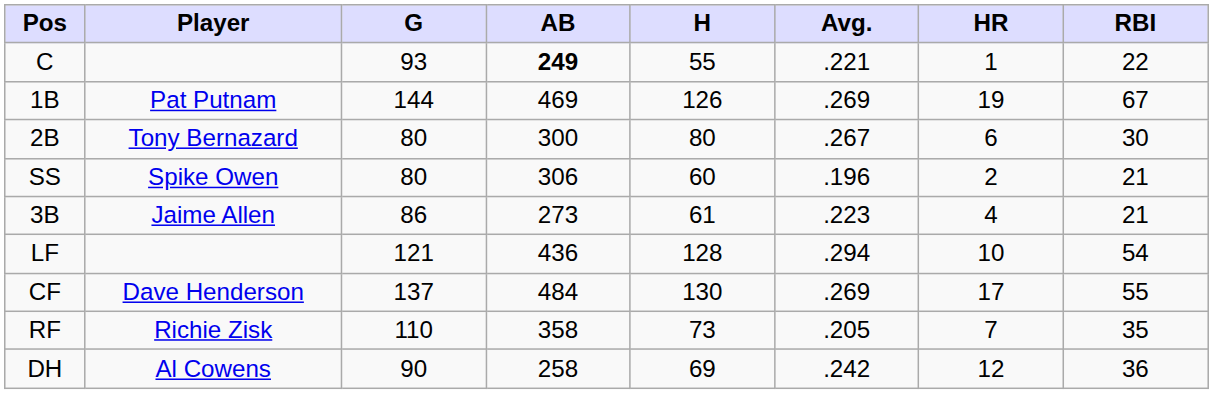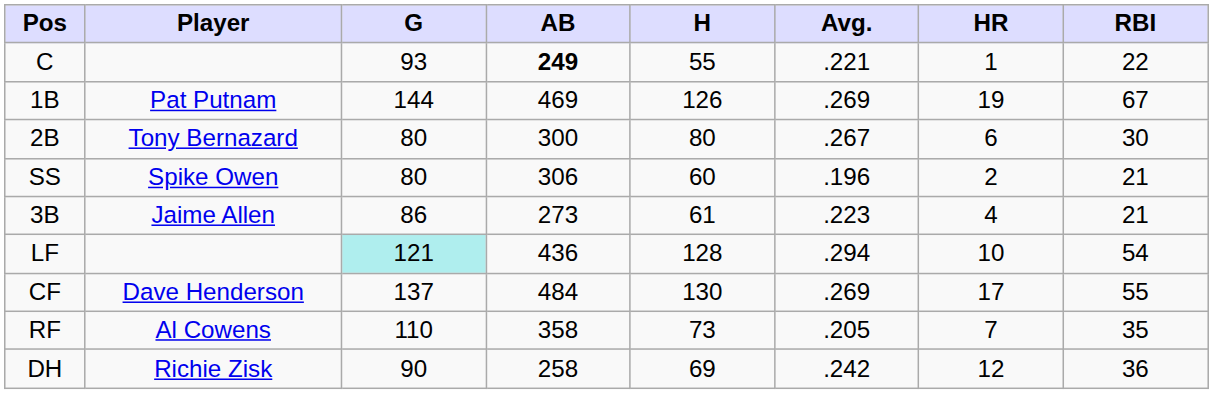 <table class="wikitable sortable">
 <tr>
 <th style="background:#ddf; width:5%;">Pos</th>
 <th style="background:#ddf; width:16%;">Player</th>
 <th style="background:#ddf; width:9%;">G</th>
 <th style="background:#ddf; width:9%;">AB</th>
 <th style="background:#ddf; width:9%;">H</th>
 <th style="background:#ddf; width:9%;">Avg.</th>
 <th style="background:#ddf; width:9%;">HR</th>
 <th style="background:#ddf; width:9%;">RBI</th>
 </tr>
 <tr style="text-align:center;">
 <td>C</td>
 <td></td>
 <td>93</td>
 <td><strong>249</strong></td>
 <td>55</td>
 <td>.221</td>
 <td>1</td>
 <td>22</td>
 </tr>
 <tr style="text-align:center;">
 <td>1B</td>
 <td><a href='#'>Pat Putnam</a></td>
 <td>144</td>
 <td>469</td>
 <td>126</td>
 <td>.269</td>
 <td>19</td>
 <td>67</td>
 </tr>
 <tr align=center>
 <td>2B</td>
 <td><a href='#'>Tony Bernazard</a></td>
 <td>80</td>
 <td>300</td>
 <td>80</td>
 <td>.267</td>
 <td>6</td>
 <td>30</td>
 </tr>
 <tr align=center>
 <td>SS</td>
 <td><a href='#'>Spike Owen</a></td>
 <td>80</td>
 <td>306</td>
 <td>60</td>
 <td>.196</td>
 <td>2</td>
 <td>21</td>
 </tr>
 <tr align=center>
 <td>3B</td>
 <td><a href='#'>Jaime Allen</a></td>
 <td>86</td>
 <td>273</td>
 <td>61</td>
 <td>.223</td>
 <td>4</td>
 <td>21</td>
 </tr>
 <tr align=center>
 <td>LF</td>
 <td></td>
-<td>121</td>
+<td style="background: paleturquoise;">121</td>
 <td>436</td>
 <td>128</td>
 <td>.294</td>
 <td>10</td>
 <td>54</td>
 </tr>
 <tr align=center>
 <td>CF</td>
 <td><a href='#'>Dave Henderson</a></td>
 <td>137</td>
 <td>484</td>
 <td>130</td>
 <td>.269</td>
 <td>17</td>
 <td>55</td>
 </tr>
 <tr align=center>
 <td>RF</td>
-<td><a href='#'>Richie Zisk</a></td>
+<td><a href='#'>Al Cowens</a></td>
 <td>110</td>
 <td>358</td>
 <td>73</td>
 <td>.205</td>
 <td>7</td>
 <td>35</td>
 </tr>
 <tr align=center>
 <td>DH</td>
-<td><a href='#'>Al Cowens</a></td>
+<td><a href='#'>Richie Zisk</a></td>
 <td>90</td>
 <td>258</td>
 <td>69</td>
 <td>.242</td>
 <td>12</td>
 <td>36</td>
 </tr>
 </table>
